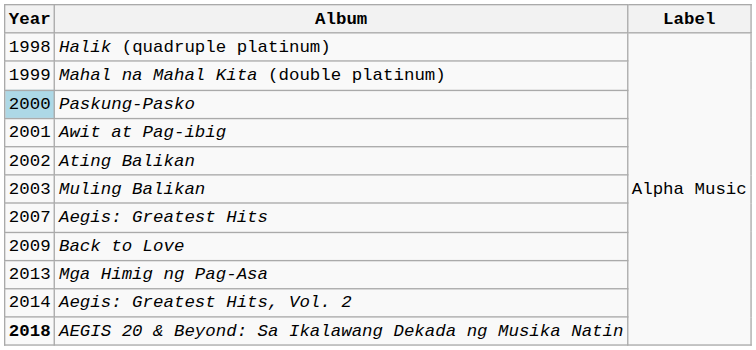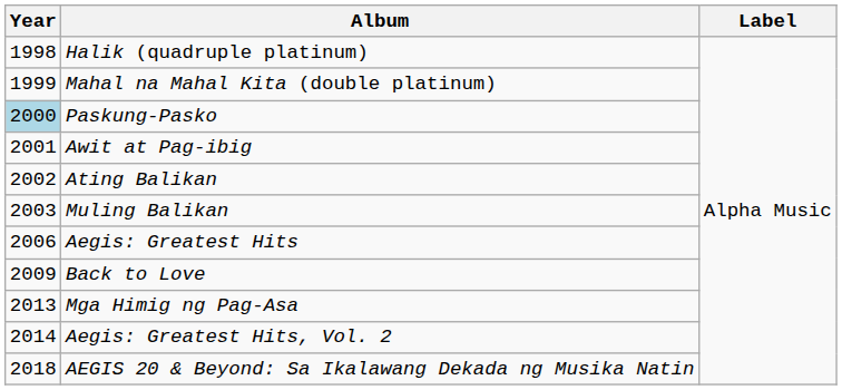 <table class="wikitable">
 <tr>
 <th>Year</th>
 <th>Album</th>
 <th>Label</th>
 </tr>
 <tr>
 <td>1998</td>
 <td><em>Halik</em> (quadruple platinum)</td>
 <td rowspan="11">Alpha Music</td>
 </tr>
 <tr>
 <td>1999</td>
 <td><em>Mahal na Mahal Kita</em> (double platinum)</td>
 </tr>
 <tr>
 <td style="background: lightblue;">2000</td>
 <td><em>Paskung-Pasko</em></td>
 </tr>
 <tr>
 <td>2001</td>
 <td><em>Awit at Pag-ibig</em></td>
 </tr>
 <tr>
 <td>2002</td>
 <td><em>Ating Balikan</em></td>
 </tr>
 <tr>
 <td>2003</td>
 <td><em>Muling Balikan</em></td>
 </tr>
 <tr>
-<td>2007</td>
+<td>2006</td>
 <td><em>Aegis: Greatest Hits</em></td>
 </tr>
 <tr>
 <td>2009</td>
 <td><em>Back to Love</em></td>
 </tr>
 <tr>
 <td>2013</td>
 <td><em>Mga Himig ng Pag-Asa</em></td>
 </tr>
 <tr>
 <td>2014</td>
 <td><em>Aegis: Greatest Hits, Vol. 2</em></td>
 </tr>
 <tr>
-<td><strong>2018</strong></td>
+<td>2018</td>
 <td><em>AEGIS 20 & Beyond: Sa Ikalawang Dekada ng Musika Natin</em></td>
 </tr>
 </table>
